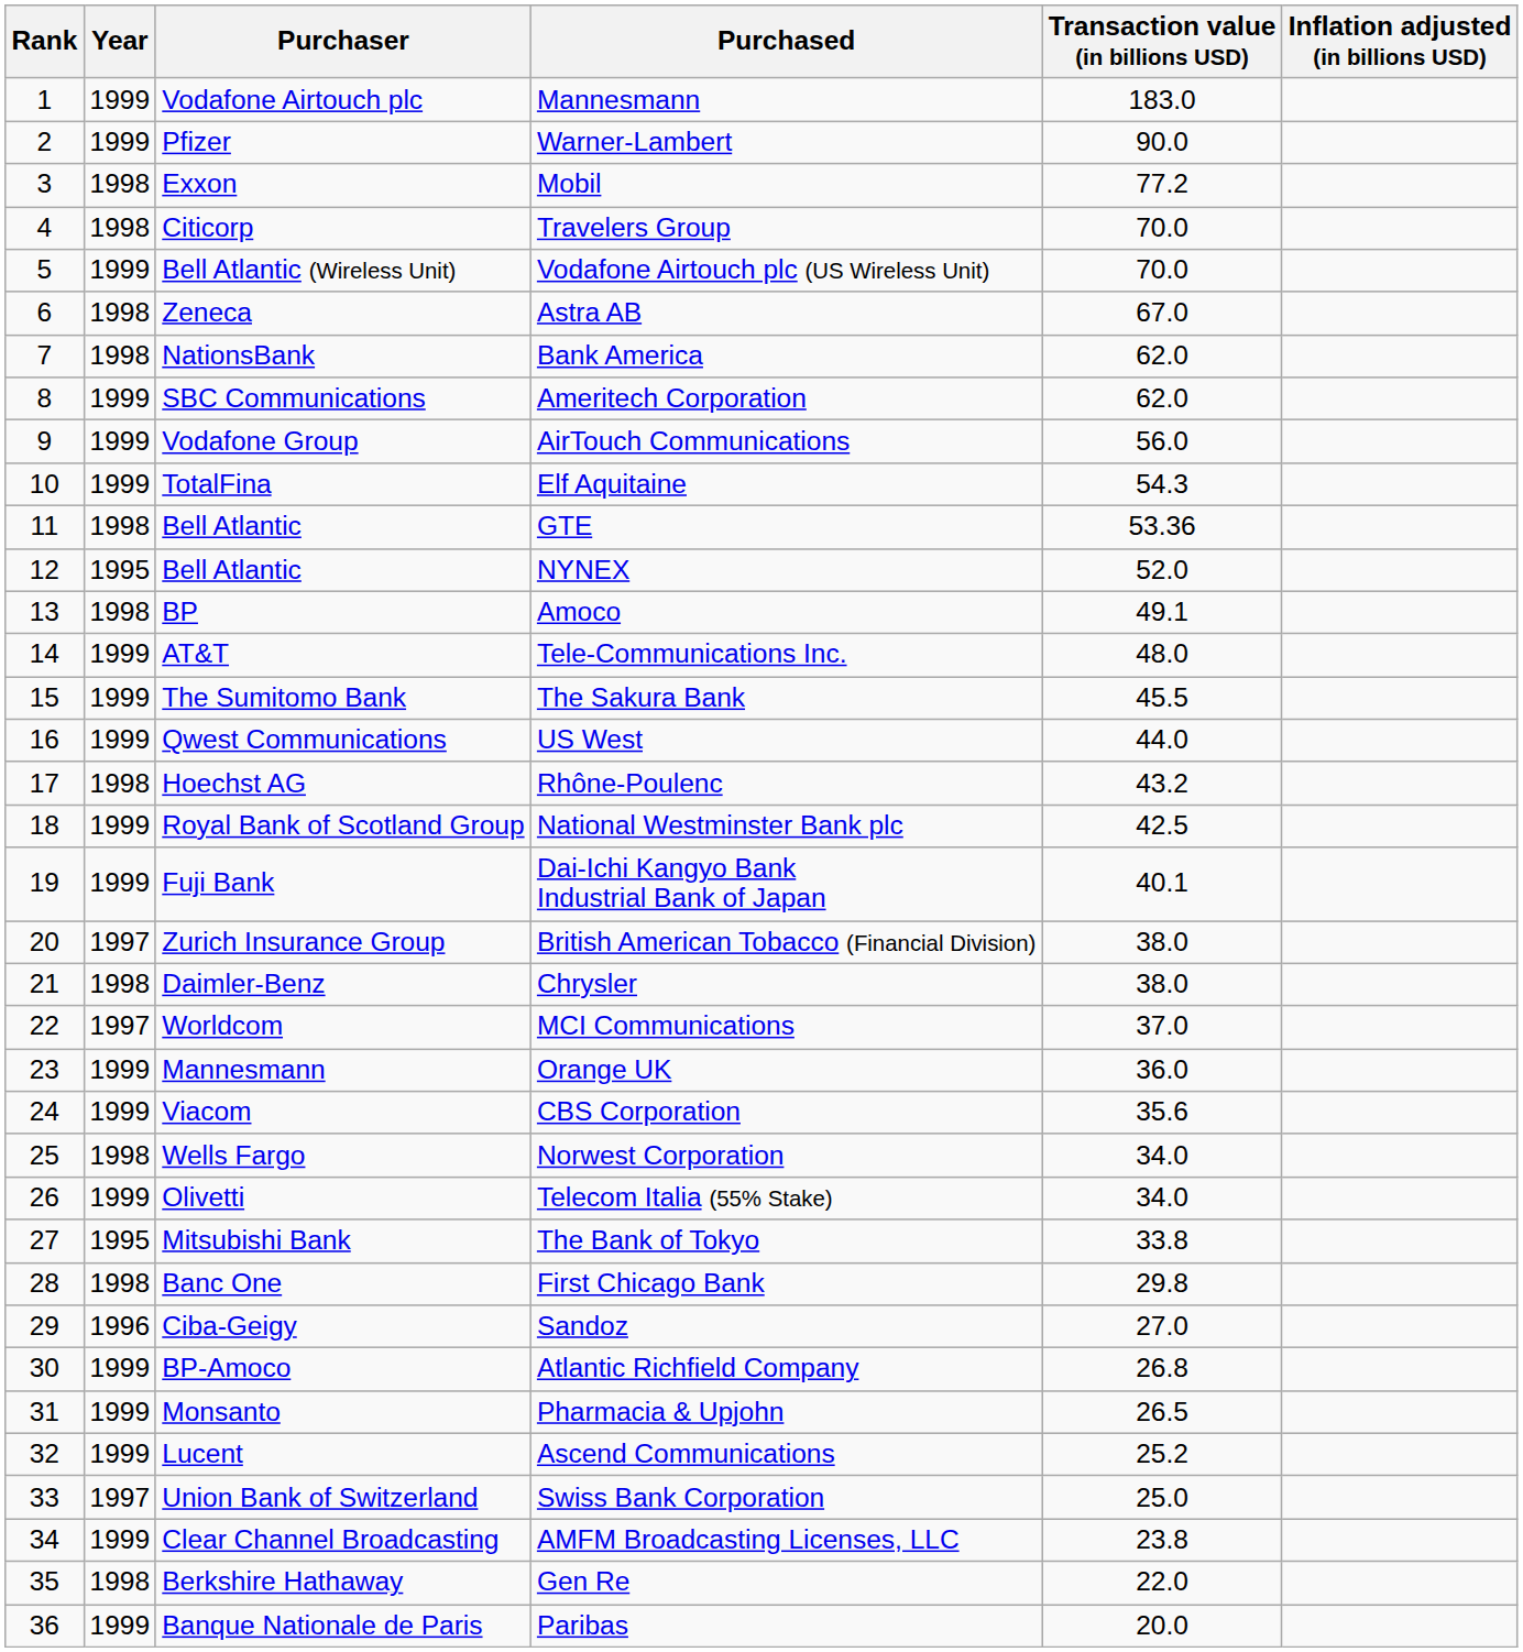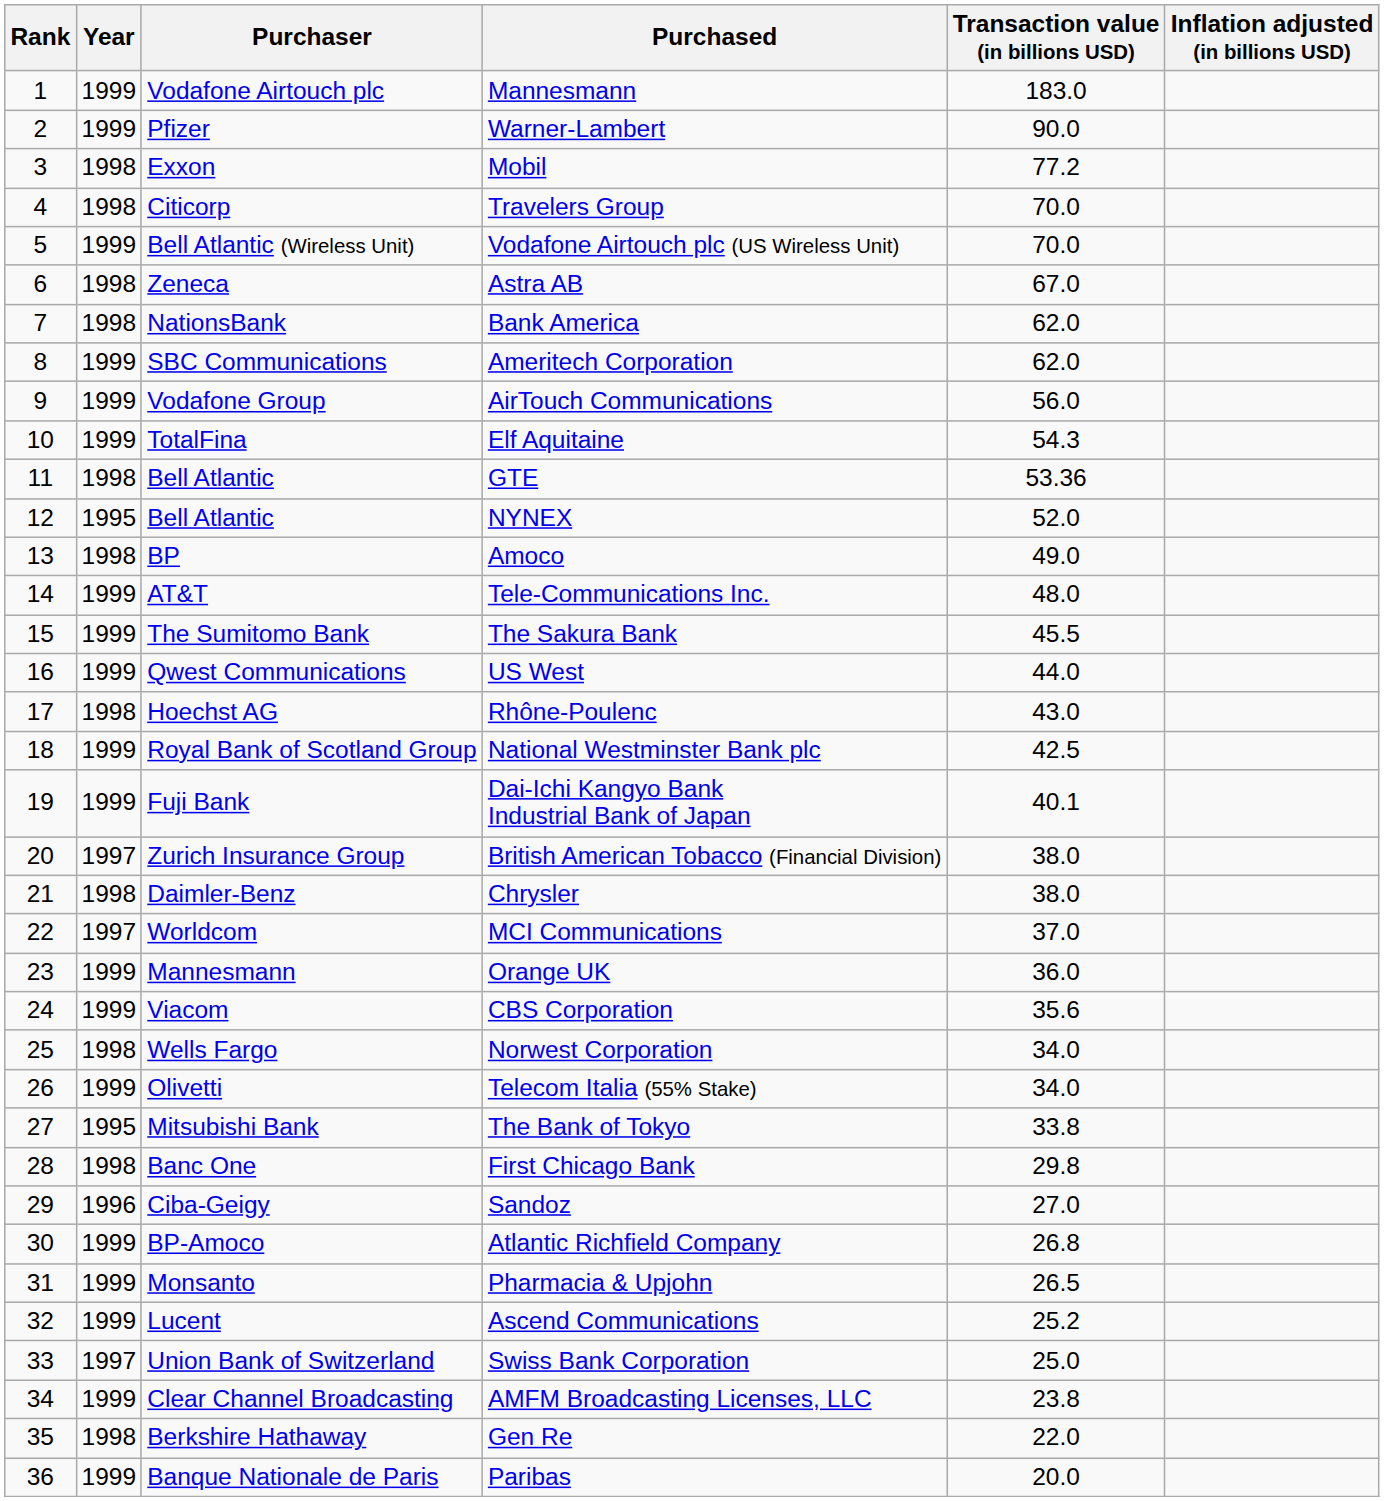 <table class="wikitable sortable sticky-header">
 <tr>
 <th>Rank</th>
 <th>Year</th>
 <th>Purchaser</th>
 <th>Purchased</th>
 <th>Transaction value<br><small>(in billions USD)</small></th>
 <th>Inflation adjusted<br><small>(in billions USD)</small></th>
 </tr>
 <tr>
 <td style="text-align:center;">1</td>
 <td>1999</td>
 <td> <a href='#'>Vodafone Airtouch plc</a></td>
 <td> <a href='#'>Mannesmann</a></td>
 <td style="text-align:center;">183.0</td>
 <td style="text-align:center;"></td>
 </tr>
 <tr>
 <td style="text-align:center;">2</td>
 <td>1999</td>
 <td> <a href='#'>Pfizer</a></td>
 <td> <a href='#'>Warner-Lambert</a></td>
 <td style="text-align:center;">90.0</td>
 <td style="text-align:center;"></td>
 </tr>
 <tr>
 <td style="text-align:center;">3</td>
 <td>1998</td>
 <td> <a href='#'>Exxon</a></td>
 <td> <a href='#'>Mobil</a></td>
 <td style="text-align:center;">77.2</td>
 <td style="text-align:center;"></td>
 </tr>
 <tr>
 <td style="text-align:center;">4</td>
 <td>1998</td>
 <td> <a href='#'>Citicorp</a></td>
 <td> <a href='#'>Travelers Group</a></td>
 <td style="text-align:center;">70.0</td>
 <td style="text-align:center;"></td>
 </tr>
 <tr>
 <td style="text-align:center;">5</td>
 <td>1999</td>
 <td> <a href='#'>Bell Atlantic</a> <small>(Wireless Unit)</small> </td>
 <td> <a href='#'>Vodafone Airtouch plc</a> <small>(US Wireless Unit)</small></td>
 <td style="text-align:center;">70.0</td>
 <td style="text-align:center;"></td>
 </tr>
 <tr>
 <td style="text-align:center;">6</td>
 <td>1998</td>
 <td> <a href='#'>Zeneca</a></td>
 <td> <a href='#'>Astra AB</a></td>
 <td style="text-align:center;">67.0</td>
 <td style="text-align:center;"></td>
 </tr>
 <tr>
 <td style="text-align:center;">7</td>
 <td>1998</td>
 <td> <a href='#'>NationsBank</a></td>
 <td> <a href='#'>Bank America</a></td>
 <td style="text-align:center;">62.0</td>
 <td style="text-align:center;"></td>
 </tr>
 <tr>
 <td style="text-align:center;">8</td>
 <td>1999</td>
 <td> <a href='#'>SBC Communications</a></td>
 <td> <a href='#'>Ameritech Corporation</a></td>
 <td style="text-align:center;">62.0</td>
 <td style="text-align:center;"></td>
 </tr>
 <tr>
 <td style="text-align:center;">9</td>
 <td>1999</td>
 <td> <a href='#'>Vodafone Group</a></td>
 <td> <a href='#'>AirTouch Communications</a></td>
 <td style="text-align:center;">56.0</td>
 <td style="text-align:center;"></td>
 </tr>
 <tr>
 <td style="text-align:center;">10</td>
 <td>1999</td>
 <td> <a href='#'>TotalFina</a></td>
 <td> <a href='#'>Elf Aquitaine</a></td>
 <td style="text-align:center;">54.3</td>
 <td style="text-align:center;"></td>
 </tr>
 <tr>
 <td style="text-align:center;">11</td>
 <td>1998</td>
 <td> <a href='#'>Bell Atlantic</a></td>
 <td> <a href='#'>GTE</a></td>
 <td style="text-align:center;">53.36</td>
 <td style="text-align:center;"></td>
 </tr>
 <tr>
 <td style="text-align:center;">12</td>
 <td>1995</td>
 <td> <a href='#'>Bell Atlantic</a></td>
 <td> <a href='#'>NYNEX</a></td>
 <td style="text-align:center;">52.0</td>
 <td style="text-align:center;"></td>
 </tr>
 <tr>
 <td style="text-align:center;">13</td>
 <td>1998</td>
 <td> <a href='#'>BP</a></td>
 <td> <a href='#'>Amoco</a></td>
-<td style="text-align:center;">49.1</td>
+<td style="text-align:center;">49.0</td>
 <td style="text-align:center;"></td>
 </tr>
 <tr>
 <td style="text-align:center;">14</td>
 <td>1999</td>
 <td> <a href='#'>AT&T</a></td>
 <td> <a href='#'>Tele-Communications Inc.</a></td>
 <td style="text-align:center;">48.0</td>
 <td style="text-align:center;"></td>
 </tr>
 <tr>
 <td style="text-align:center;">15</td>
 <td>1999</td>
 <td> <a href='#'>The Sumitomo Bank</a></td>
 <td> <a href='#'>The Sakura Bank</a></td>
 <td style="text-align:center;">45.5</td>
 <td style="text-align:center;"></td>
 </tr>
 <tr>
 <td style="text-align:center;">16</td>
 <td>1999</td>
 <td> <a href='#'>Qwest Communications</a></td>
 <td> <a href='#'>US West</a></td>
 <td style="text-align:center;">44.0</td>
 <td style="text-align:center;"></td>
 </tr>
 <tr>
 <td style="text-align:center;">17</td>
 <td>1998</td>
 <td> <a href='#'>Hoechst AG</a></td>
 <td> <a href='#'>Rhône-Poulenc</a></td>
-<td style="text-align:center;">43.2</td>
+<td style="text-align:center;">43.0</td>
 <td style="text-align:center;"></td>
 </tr>
 <tr>
 <td style="text-align:center;">18</td>
 <td>1999</td>
 <td> <a href='#'>Royal Bank of Scotland Group</a></td>
 <td> <a href='#'>National Westminster Bank plc</a></td>
 <td style="text-align:center;">42.5</td>
 <td style="text-align:center;"></td>
 </tr>
 <tr>
 <td style="text-align:center;">19</td>
 <td>1999</td>
 <td> <a href='#'>Fuji Bank</a></td>
 <td> <a href='#'>Dai-Ichi Kangyo Bank</a> <br>  <a href='#'>Industrial Bank of Japan</a></td>
 <td style="text-align:center;">40.1</td>
 <td style="text-align:center;"></td>
 </tr>
 <tr>
 <td style="text-align:center;">20</td>
 <td>1997</td>
 <td> <a href='#'>Zurich Insurance Group</a></td>
 <td> <a href='#'>British American Tobacco</a> <small> (Financial Division) </small></td>
 <td style="text-align:center;">38.0</td>
 <td style="text-align:center;"></td>
 </tr>
 <tr>
 <td style="text-align:center;">21</td>
 <td>1998</td>
 <td> <a href='#'>Daimler-Benz</a></td>
 <td> <a href='#'>Chrysler</a></td>
 <td style="text-align:center;">38.0</td>
 <td style="text-align:center;"></td>
 </tr>
 <tr>
 <td style="text-align:center;">22</td>
 <td>1997</td>
 <td> <a href='#'>Worldcom</a></td>
 <td> <a href='#'>MCI Communications</a></td>
 <td style="text-align:center;">37.0</td>
 <td style="text-align:center;"></td>
 </tr>
 <tr>
 <td style="text-align:center;">23</td>
 <td>1999</td>
 <td> <a href='#'>Mannesmann</a></td>
 <td> <a href='#'>Orange UK</a></td>
 <td style="text-align:center;">36.0</td>
 <td style="text-align:center;"></td>
 </tr>
 <tr>
 <td style="text-align:center;">24</td>
 <td>1999</td>
 <td> <a href='#'>Viacom</a></td>
 <td> <a href='#'>CBS Corporation</a></td>
 <td style="text-align:center;">35.6</td>
 <td style="text-align:center;"></td>
 </tr>
 <tr>
 <td style="text-align:center;">25</td>
 <td>1998</td>
 <td> <a href='#'>Wells Fargo</a></td>
 <td> <a href='#'>Norwest Corporation</a></td>
 <td style="text-align:center;">34.0</td>
 <td style="text-align:center;"></td>
 </tr>
 <tr>
 <td style="text-align:center;">26</td>
 <td>1999</td>
 <td> <a href='#'>Olivetti</a></td>
 <td> <a href='#'>Telecom Italia</a> <small>(55% Stake)</small></td>
 <td style="text-align:center;">34.0</td>
 <td style="text-align:center;"></td>
 </tr>
 <tr>
 <td style="text-align:center;">27</td>
 <td>1995</td>
 <td> <a href='#'>Mitsubishi Bank</a></td>
 <td> <a href='#'>The Bank of Tokyo</a></td>
 <td style="text-align:center;">33.8</td>
 <td style="text-align:center;"></td>
 </tr>
 <tr>
 <td style="text-align:center;">28</td>
 <td>1998</td>
 <td> <a href='#'>Banc One</a></td>
 <td> <a href='#'>First Chicago Bank</a></td>
 <td style="text-align:center;">29.8</td>
 <td style="text-align:center;"></td>
 </tr>
 <tr>
 <td style="text-align:center;">29</td>
 <td>1996</td>
 <td> <a href='#'>Ciba-Geigy</a></td>
 <td> <a href='#'>Sandoz</a></td>
 <td style="text-align:center;">27.0</td>
 <td style="text-align:center;"></td>
 </tr>
 <tr>
 <td style="text-align:center;">30</td>
 <td>1999</td>
 <td> <a href='#'>BP-Amoco</a></td>
 <td> <a href='#'>Atlantic Richfield Company</a></td>
 <td style="text-align:center;">26.8</td>
 <td style="text-align:center;"></td>
 </tr>
 <tr>
 <td style="text-align:center;">31</td>
 <td>1999</td>
 <td> <a href='#'>Monsanto</a></td>
 <td> <a href='#'>Pharmacia & Upjohn</a></td>
 <td style="text-align:center;">26.5</td>
 <td style="text-align:center;"></td>
 </tr>
 <tr>
 <td style="text-align:center;">32</td>
 <td>1999</td>
 <td> <a href='#'>Lucent</a></td>
 <td> <a href='#'>Ascend Communications</a></td>
 <td style="text-align:center;">25.2</td>
 <td style="text-align:center;"></td>
 </tr>
 <tr>
 <td style="text-align:center;">33</td>
 <td>1997</td>
 <td> <a href='#'>Union Bank of Switzerland</a></td>
 <td> <a href='#'>Swiss Bank Corporation</a></td>
 <td style="text-align:center;">25.0</td>
 <td style="text-align:center;"></td>
 </tr>
 <tr>
 <td style="text-align:center;">34</td>
 <td>1999</td>
 <td> <a href='#'>Clear Channel Broadcasting</a></td>
 <td> <a href='#'>AMFM Broadcasting Licenses, LLC</a></td>
 <td style="text-align:center;">23.8</td>
 <td style="text-align:center;"></td>
 </tr>
 <tr>
 <td style="text-align:center;">35</td>
 <td>1998</td>
 <td> <a href='#'>Berkshire Hathaway</a></td>
 <td> <a href='#'>Gen Re</a></td>
 <td style="text-align:center;">22.0</td>
 <td style="text-align:center;"></td>
 </tr>
 <tr>
 <td style="text-align:center;">36</td>
 <td>1999</td>
 <td> <a href='#'>Banque Nationale de Paris</a></td>
 <td> <a href='#'>Paribas</a></td>
 <td style="text-align:center;">20.0</td>
 <td style="text-align:center;"></td>
 </tr>
 </table>
